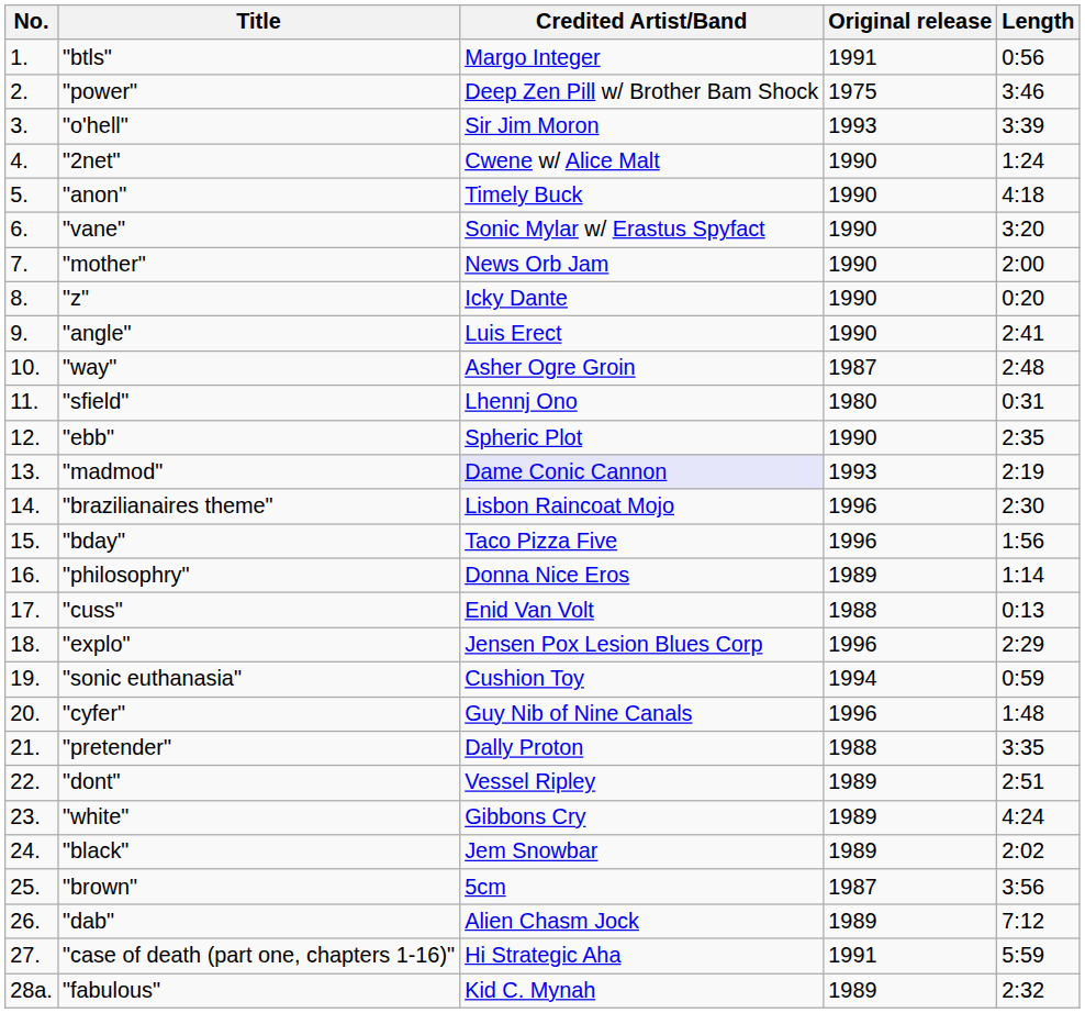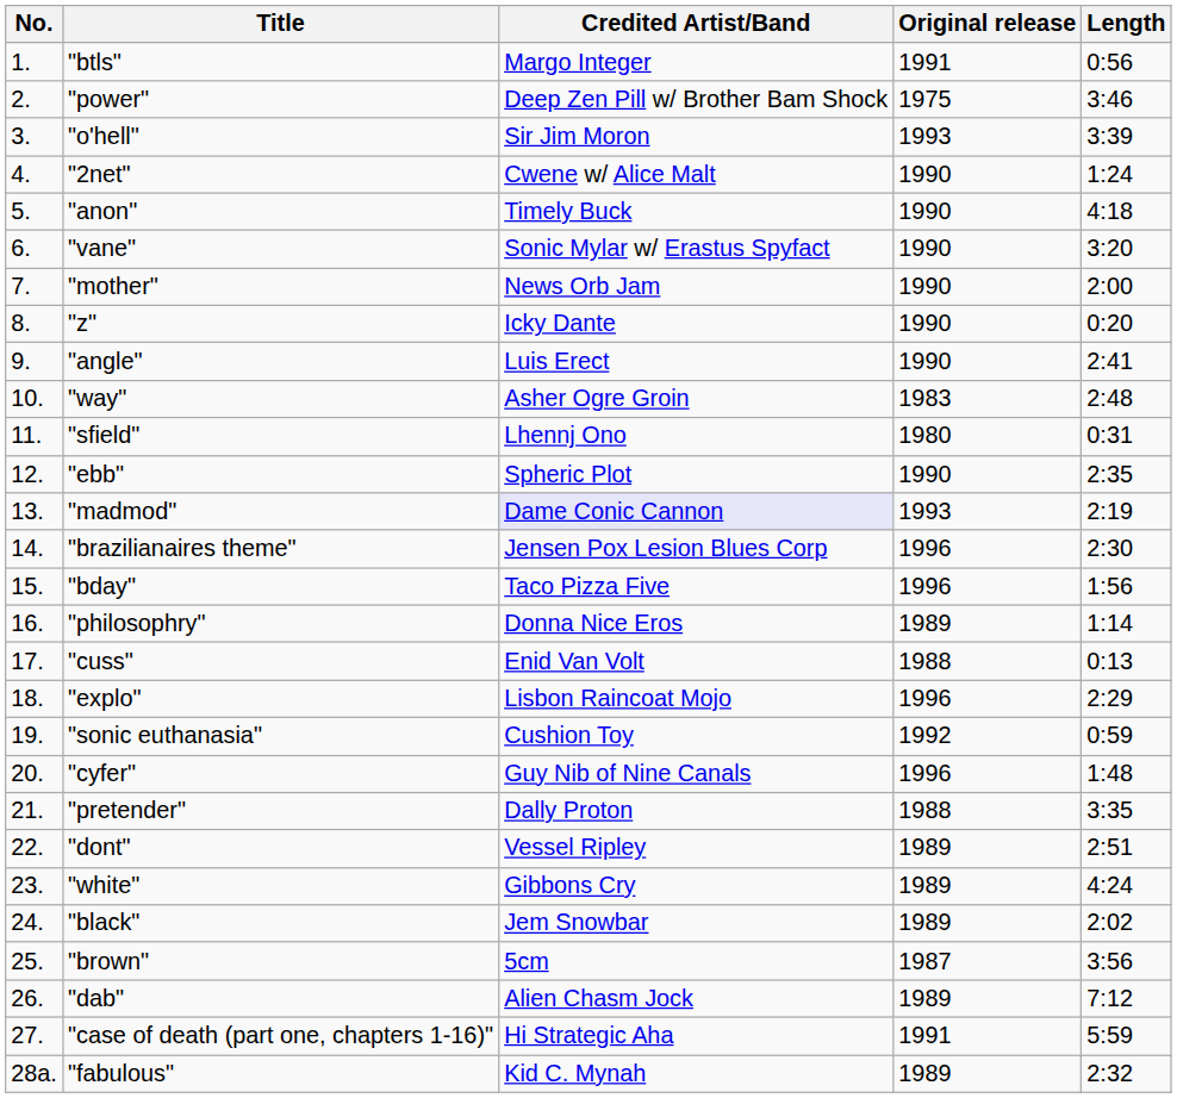 <table class="wikitable">
 <tr>
 <th>No.</th>
 <th>Title</th>
 <th>Credited Artist/Band</th>
 <th>Original release</th>
 <th>Length</th>
 </tr>
 <tr>
 <td>1.</td>
 <td>"btls"</td>
 <td><a href='#'>Margo Integer</a></td>
 <td>1991</td>
 <td>0:56</td>
 </tr>
 <tr>
 <td>2.</td>
 <td>"power"</td>
 <td><a href='#'>Deep Zen Pill</a> w/ Brother Bam Shock</td>
 <td>1975</td>
 <td>3:46</td>
 </tr>
 <tr>
 <td>3.</td>
 <td>"o'hell"</td>
 <td><a href='#'>Sir Jim Moron</a></td>
 <td>1993</td>
 <td>3:39</td>
 </tr>
 <tr>
 <td>4.</td>
 <td>"2net"</td>
 <td><a href='#'>Cwene</a> w/ <a href='#'>Alice Malt</a></td>
 <td>1990</td>
 <td>1:24</td>
 </tr>
 <tr>
 <td>5.</td>
 <td>"anon"</td>
 <td><a href='#'>Timely Buck</a></td>
 <td>1990</td>
 <td>4:18</td>
 </tr>
 <tr>
 <td>6.</td>
 <td>"vane"</td>
 <td><a href='#'>Sonic Mylar</a> w/ <a href='#'>Erastus Spyfact</a></td>
 <td>1990</td>
 <td>3:20</td>
 </tr>
 <tr>
 <td>7.</td>
 <td>"mother"</td>
 <td><a href='#'>News Orb Jam</a></td>
 <td>1990</td>
 <td>2:00</td>
 </tr>
 <tr>
 <td>8.</td>
 <td>"z"</td>
 <td><a href='#'>Icky Dante</a></td>
 <td>1990</td>
 <td>0:20</td>
 </tr>
 <tr>
 <td>9.</td>
 <td>"angle"</td>
 <td><a href='#'>Luis Erect</a></td>
 <td>1990</td>
 <td>2:41</td>
 </tr>
 <tr>
 <td>10.</td>
 <td>"way"</td>
 <td><a href='#'>Asher Ogre Groin</a></td>
-<td>1987</td>
+<td>1983</td>
 <td>2:48</td>
 </tr>
 <tr>
 <td>11.</td>
 <td>"sfield"</td>
 <td><a href='#'>Lhennj Ono</a></td>
 <td>1980</td>
 <td>0:31</td>
 </tr>
 <tr>
 <td>12.</td>
 <td>"ebb"</td>
 <td><a href='#'>Spheric Plot</a></td>
 <td>1990</td>
 <td>2:35</td>
 </tr>
 <tr>
 <td>13.</td>
 <td>"madmod"</td>
 <td style="background: lavender;"><a href='#'>Dame Conic Cannon</a></td>
 <td>1993</td>
 <td>2:19</td>
 </tr>
 <tr>
 <td>14.</td>
 <td>"brazilianaires theme"</td>
-<td><a href='#'>Lisbon Raincoat Mojo</a></td>
+<td><a href='#'>Jensen Pox Lesion Blues Corp</a></td>
 <td>1996</td>
 <td>2:30</td>
 </tr>
 <tr>
 <td>15.</td>
 <td>"bday"</td>
 <td><a href='#'>Taco Pizza Five</a></td>
 <td>1996</td>
 <td>1:56</td>
 </tr>
 <tr>
 <td>16.</td>
 <td>"philosophry"</td>
 <td><a href='#'>Donna Nice Eros</a></td>
 <td>1989</td>
 <td>1:14</td>
 </tr>
 <tr>
 <td>17.</td>
 <td>"cuss"</td>
 <td><a href='#'>Enid Van Volt</a></td>
 <td>1988</td>
 <td>0:13</td>
 </tr>
 <tr>
 <td>18.</td>
 <td>"explo"</td>
-<td><a href='#'>Jensen Pox Lesion Blues Corp</a></td>
+<td><a href='#'>Lisbon Raincoat Mojo</a></td>
 <td>1996</td>
 <td>2:29</td>
 </tr>
 <tr>
 <td>19.</td>
 <td>"sonic euthanasia"</td>
 <td><a href='#'>Cushion Toy</a></td>
-<td>1994</td>
+<td>1992</td>
 <td>0:59</td>
 </tr>
 <tr>
 <td>20.</td>
 <td>"cyfer"</td>
 <td><a href='#'>Guy Nib of Nine Canals</a></td>
 <td>1996</td>
 <td>1:48</td>
 </tr>
 <tr>
 <td>21.</td>
 <td>"pretender"</td>
 <td><a href='#'>Dally Proton</a></td>
 <td>1988</td>
 <td>3:35</td>
 </tr>
 <tr>
 <td>22.</td>
 <td>"dont"</td>
 <td><a href='#'>Vessel Ripley</a></td>
 <td>1989</td>
 <td>2:51</td>
 </tr>
 <tr>
 <td>23.</td>
 <td>"white"</td>
 <td><a href='#'>Gibbons Cry</a></td>
 <td>1989</td>
 <td>4:24</td>
 </tr>
 <tr>
 <td>24.</td>
 <td>"black"</td>
 <td><a href='#'>Jem Snowbar</a></td>
 <td>1989</td>
 <td>2:02</td>
 </tr>
 <tr>
 <td>25.</td>
 <td>"brown"</td>
 <td><a href='#'>5cm</a></td>
 <td>1987</td>
 <td>3:56</td>
 </tr>
 <tr>
 <td>26.</td>
 <td>"dab"</td>
 <td><a href='#'>Alien Chasm Jock</a></td>
 <td>1989</td>
 <td>7:12</td>
 </tr>
 <tr>
 <td>27.</td>
 <td>"case of death (part one, chapters 1-16)"</td>
 <td><a href='#'>Hi Strategic Aha</a></td>
 <td>1991</td>
 <td>5:59</td>
 </tr>
 <tr>
 <td>28a.</td>
 <td>"fabulous"</td>
 <td><a href='#'>Kid C. Mynah</a></td>
 <td>1989</td>
 <td>2:32</td>
 </tr>
 </table>
